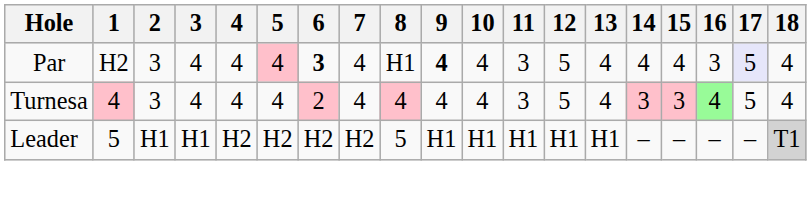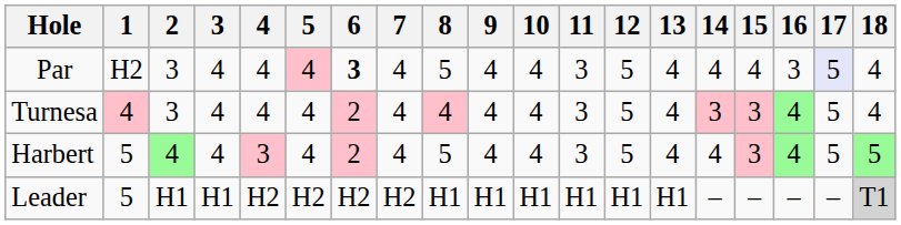 <table class="wikitable" style="text-align:center">
 <tr>
 <th>Hole</th>
 <th> 1 </th>
 <th> 2 </th>
 <th> 3 </th>
 <th> 4 </th>
 <th> 5 </th>
 <th> 6 </th>
 <th> 7 </th>
 <th> 8 </th>
 <th> 9 </th>
 <th>10</th>
 <th>11</th>
 <th>12</th>
 <th>13</th>
 <th>14</th>
 <th>15</th>
 <th>16</th>
 <th>17</th>
 <th>18</th>
 </tr>
 <tr>
 <td>Par</td>
 <td>H2</td>
 <td>3</td>
 <td>4</td>
 <td>4</td>
 <td style="background: pink;">4</td>
 <td><strong>3</strong></td>
 <td>4</td>
-<td>H1</td>
-<td><strong>4</strong></td>
+<td>5</td>
+<td>4</td>
 <td>4</td>
 <td>3</td>
 <td>5</td>
 <td>4</td>
 <td>4</td>
 <td>4</td>
 <td>3</td>
 <td style="background: lavender;">5</td>
 <td>4</td>
 </tr>
 <tr>
 <td align=left> Turnesa</td>
 <td style="background: Pink;">4</td>
 <td>3</td>
 <td>4</td>
 <td>4</td>
 <td>4</td>
 <td style="background: Pink;">2</td>
 <td>4</td>
 <td style="background: Pink;">4</td>
 <td>4</td>
 <td>4</td>
 <td>3</td>
 <td>5</td>
 <td>4</td>
 <td style="background: Pink;">3</td>
 <td style="background: Pink;">3</td>
 <td style="background: PaleGreen;">4</td>
 <td>5</td>
 <td>4</td>
 </tr>
 <tr>
+<td align=left> Harbert</td>
+<td>5</td>
+<td style="background: PaleGreen;">4</td>
+<td>4</td>
+<td style="background: Pink;">3</td>
+<td>4</td>
+<td style="background: Pink;">2</td>
+<td>4</td>
+<td>5</td>
+<td>4</td>
+<td>4</td>
+<td>3</td>
+<td>5</td>
+<td>4</td>
+<td>4</td>
+<td style="background: Pink;">3</td>
+<td style="background: PaleGreen;">4</td>
+<td>5</td>
+<td style="background: PaleGreen;">5</td>
+</tr>
+<tr>
 <td align=left>Leader</td>
 <td>5</td>
 <td>H1</td>
 <td>H1</td>
 <td>H2</td>
 <td>H2</td>
 <td>H2</td>
 <td>H2</td>
-<td>5</td>
+<td>H1</td>
 <td>H1</td>
 <td>H1</td>
 <td>H1</td>
 <td>H1</td>
 <td>H1</td>
 <td>–</td>
 <td>–</td>
 <td>–</td>
 <td>–</td>
 <td style="background: lightgrey;">T1</td>
 </tr>
 </table>
